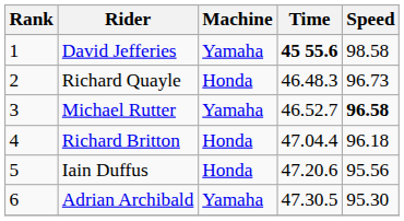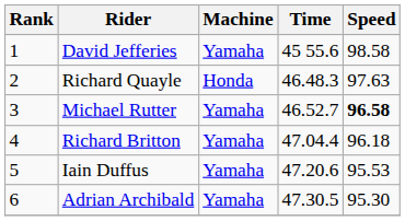 <table class="wikitable">
 <tr style="background:#efefef;">
 <th>Rank</th>
 <th>Rider</th>
 <th>Machine</th>
 <th>Time</th>
 <th>Speed</th>
 </tr>
 <tr>
 <td>1</td>
 <td> <a href='#'>David Jefferies</a></td>
 <td><a href='#'>Yamaha</a></td>
-<td><strong>45 55.6</strong></td>
+<td>45 55.6</td>
 <td>98.58</td>
 </tr>
 <tr>
 <td>2</td>
 <td> Richard Quayle</td>
 <td><a href='#'>Honda</a></td>
 <td>46.48.3</td>
-<td>96.73</td>
+<td>97.63</td>
 </tr>
 <tr>
 <td>3</td>
 <td> <a href='#'>Michael Rutter</a></td>
 <td><a href='#'>Yamaha</a></td>
 <td>46.52.7</td>
 <td><strong>96.58</strong></td>
 </tr>
 <tr>
 <td>4</td>
 <td> <a href='#'>Richard Britton</a></td>
-<td><a href='#'>Honda</a></td>
+<td><a href='#'>Yamaha</a></td>
 <td>47.04.4</td>
 <td>96.18</td>
 </tr>
 <tr>
 <td>5</td>
 <td> Iain Duffus</td>
-<td><a href='#'>Honda</a></td>
+<td><a href='#'>Yamaha</a></td>
 <td>47.20.6</td>
-<td>95.56</td>
+<td>95.53</td>
 </tr>
 <tr>
 <td>6</td>
 <td> <a href='#'>Adrian Archibald</a></td>
 <td><a href='#'>Yamaha</a></td>
 <td>47.30.5</td>
 <td>95.30</td>
 </tr>
 <tr>
 </tr>
 </table>
